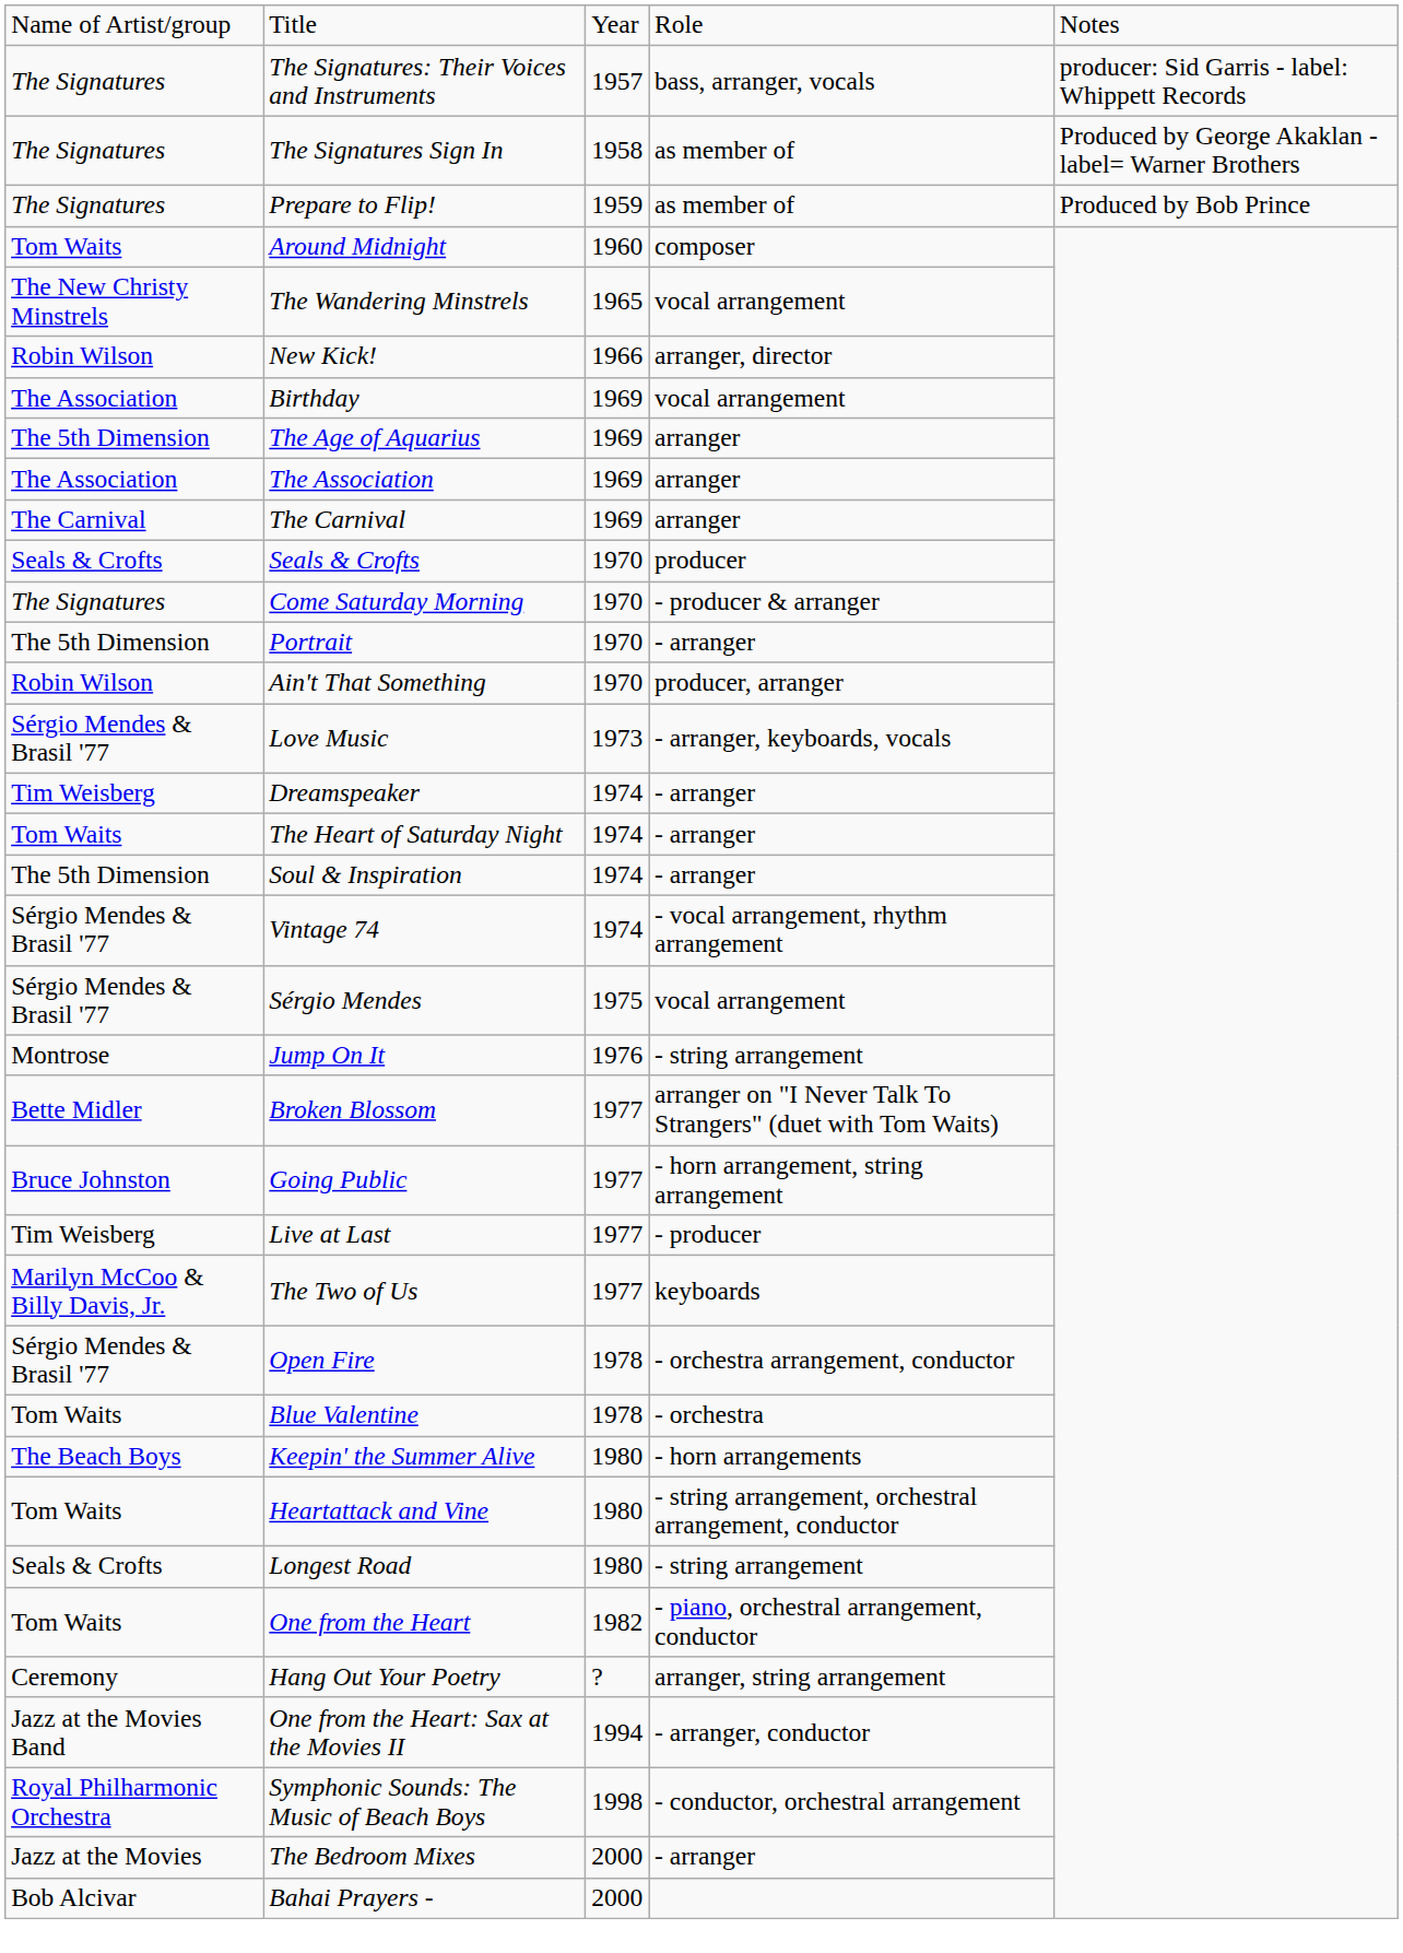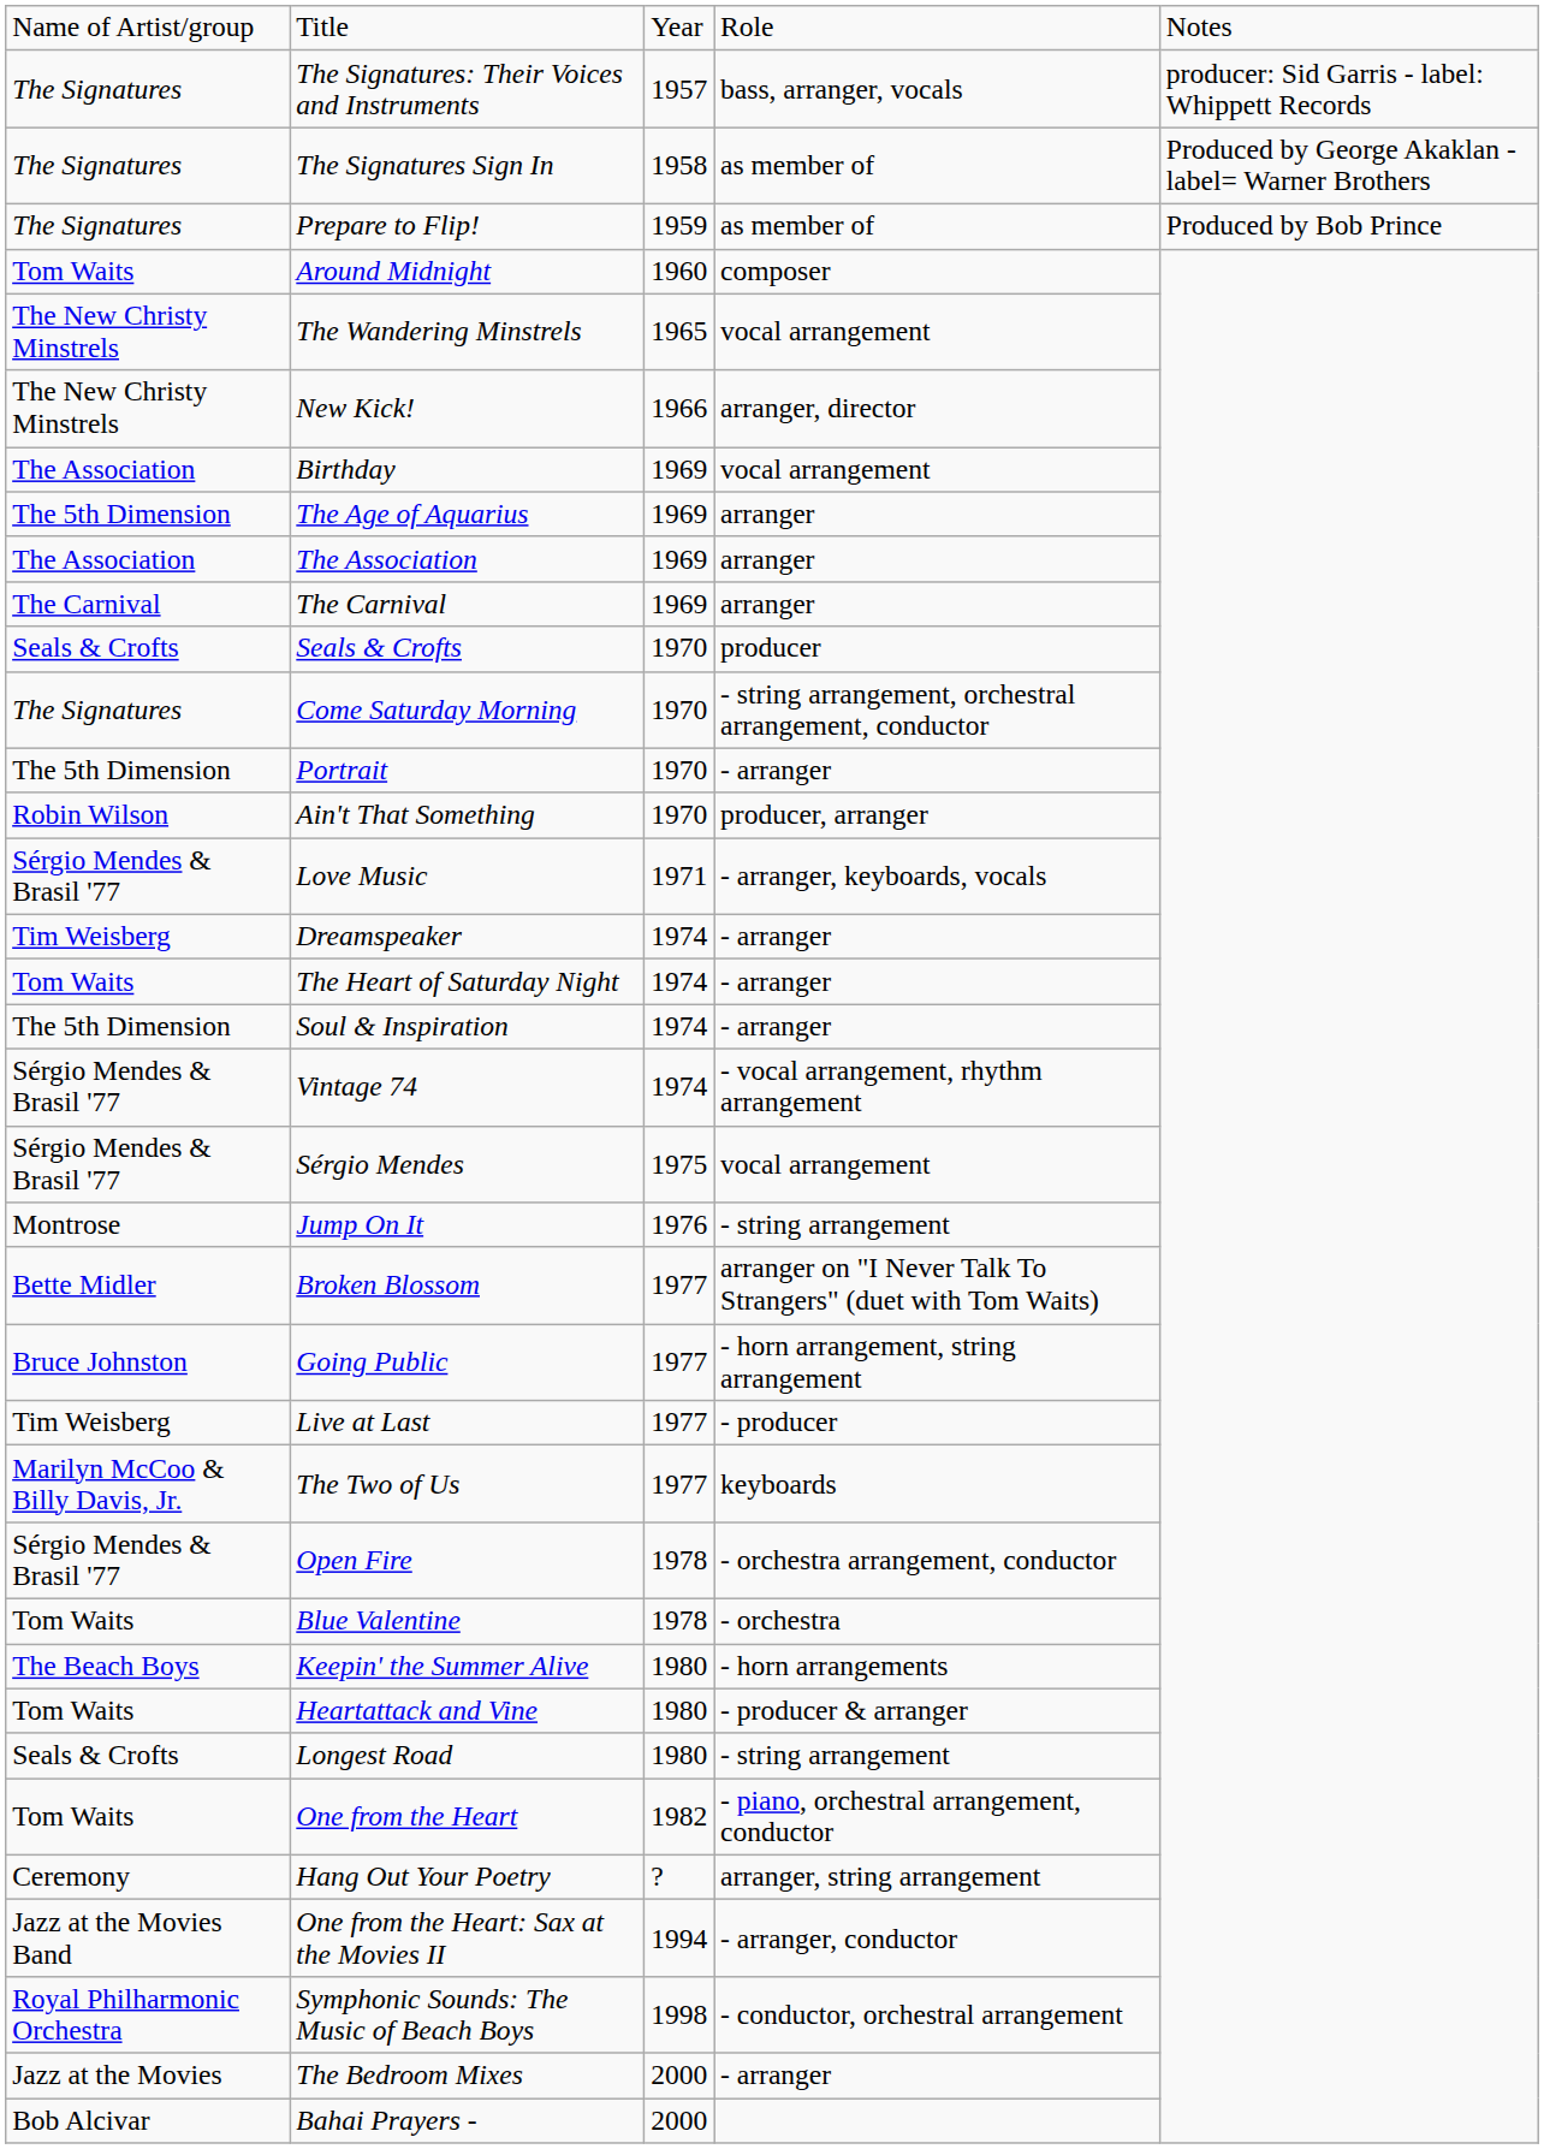 <table class="wikitable">
 <tr>
 <td>Name of Artist/group</td>
 <td>Title</td>
 <td>Year</td>
 <td>Role</td>
 <td>Notes</td>
 </tr>
 <tr>
 <td><em>The Signatures</em></td>
 <td><em>The Signatures: Their Voices and Instruments</em></td>
 <td>1957</td>
 <td>bass, arranger, vocals</td>
 <td>producer: Sid Garris - label: Whippett Records</td>
 </tr>
 <tr>
 <td><em>The Signatures</em></td>
 <td><em>The Signatures Sign In</em></td>
 <td>1958</td>
 <td>as member of</td>
 <td>Produced by George Akaklan - label= Warner Brothers</td>
 </tr>
 <tr>
 <td><em>The Signatures</em></td>
 <td><em>Prepare to Flip!</em></td>
 <td>1959</td>
 <td>as member of</td>
 <td>Produced by Bob Prince</td>
 </tr>
 <tr>
 <td><a href='#'>Tom Waits</a></td>
 <td><em><a href='#'>Around Midnight</a></em></td>
 <td>1960</td>
 <td>composer</td>
 </tr>
 <tr>
 <td><a href='#'>The New Christy Minstrels</a></td>
 <td><em>The Wandering Minstrels</em></td>
 <td>1965</td>
 <td>vocal arrangement</td>
 </tr>
 <tr>
-<td><a href='#'>Robin Wilson</a></td>
+<td>The New Christy Minstrels</td>
 <td><em>New Kick!</em></td>
 <td>1966</td>
 <td>arranger, director</td>
 </tr>
 <tr>
 <td><a href='#'>The Association</a></td>
 <td><em>Birthday</em></td>
 <td>1969</td>
 <td>vocal arrangement</td>
 </tr>
 <tr>
 <td><a href='#'>The 5th Dimension</a></td>
 <td><em><a href='#'>The Age of Aquarius</a></em></td>
 <td>1969</td>
 <td>arranger</td>
 </tr>
 <tr>
 <td><a href='#'>The Association</a></td>
 <td><em><a href='#'>The Association</a></em></td>
 <td>1969</td>
 <td>arranger</td>
 </tr>
 <tr>
 <td><a href='#'>The Carnival</a></td>
 <td><em>The Carnival</em></td>
 <td>1969</td>
 <td>arranger</td>
 </tr>
 <tr>
 <td><a href='#'>Seals & Crofts</a></td>
 <td><em><a href='#'>Seals & Crofts</a></em></td>
 <td>1970</td>
 <td>producer</td>
 </tr>
 <tr>
 <td><em>The Signatures</em></td>
 <td><em><a href='#'>Come Saturday Morning</a></em></td>
 <td>1970</td>
-<td>- producer & arranger</td>
+<td>- string arrangement, orchestral arrangement, conductor</td>
 </tr>
 <tr>
 <td>The 5th Dimension</td>
 <td><em><a href='#'>Portrait</a></em></td>
 <td>1970</td>
 <td>- arranger</td>
 </tr>
 <tr>
 <td><a href='#'>Robin Wilson</a></td>
 <td><em>Ain't That Something</em></td>
 <td>1970</td>
 <td>producer, arranger</td>
 </tr>
 <tr>
 <td><a href='#'>Sérgio Mendes</a> & Brasil '77</td>
 <td><em>Love Music</em></td>
-<td>1973</td>
+<td>1971</td>
 <td>- arranger, keyboards, vocals</td>
 </tr>
 <tr>
 <td><a href='#'>Tim Weisberg</a></td>
 <td><em>Dreamspeaker</em></td>
 <td>1974</td>
 <td>- arranger</td>
 </tr>
 <tr>
 <td><a href='#'>Tom Waits</a></td>
 <td><em>The Heart of Saturday Night</em></td>
 <td>1974</td>
 <td>- arranger</td>
 </tr>
 <tr>
 <td>The 5th Dimension</td>
 <td><em>Soul & Inspiration</em></td>
 <td>1974</td>
 <td>- arranger</td>
 </tr>
 <tr>
 <td>Sérgio Mendes & Brasil '77</td>
 <td><em>Vintage 74</em></td>
 <td>1974</td>
 <td>-  vocal arrangement, rhythm arrangement</td>
 </tr>
 <tr>
 <td>Sérgio Mendes & Brasil '77</td>
 <td><em>Sérgio Mendes</em></td>
 <td>1975</td>
 <td>vocal arrangement</td>
 </tr>
 <tr>
 <td>Montrose</td>
 <td><em><a href='#'>Jump On It</a></em></td>
 <td>1976</td>
 <td>- string arrangement</td>
 </tr>
 <tr>
 <td><a href='#'>Bette Midler</a></td>
 <td><em><a href='#'>Broken Blossom</a></em></td>
 <td>1977</td>
 <td>arranger on "I Never Talk To Strangers" (duet with Tom Waits)</td>
 </tr>
 <tr>
 <td><a href='#'>Bruce Johnston</a></td>
 <td><em><a href='#'>Going Public</a></em></td>
 <td>1977</td>
 <td>- horn arrangement, string arrangement</td>
 </tr>
 <tr>
 <td>Tim Weisberg</td>
 <td><em>Live at Last</em></td>
 <td>1977</td>
 <td>- producer</td>
 </tr>
 <tr>
 <td><a href='#'>Marilyn McCoo</a> & <a href='#'>Billy Davis, Jr.</a></td>
 <td><em>The Two of Us</em></td>
 <td>1977</td>
 <td>keyboards</td>
 </tr>
 <tr>
 <td>Sérgio Mendes & Brasil '77</td>
 <td><em><a href='#'>Open Fire</a></em></td>
 <td>1978</td>
 <td>- orchestra arrangement, conductor</td>
 </tr>
 <tr>
 <td>Tom Waits</td>
 <td><em><a href='#'>Blue Valentine</a></em></td>
 <td>1978</td>
 <td>- orchestra</td>
 </tr>
 <tr>
 <td><a href='#'>The Beach Boys</a></td>
 <td><em><a href='#'>Keepin' the Summer Alive</a></em></td>
 <td>1980</td>
 <td>- horn arrangements</td>
 </tr>
 <tr>
 <td>Tom Waits</td>
 <td><em><a href='#'>Heartattack and Vine</a></em></td>
 <td>1980</td>
-<td>- string arrangement, orchestral arrangement, conductor</td>
+<td>- producer & arranger</td>
 </tr>
 <tr>
 <td>Seals & Crofts</td>
 <td><em>Longest Road</em></td>
 <td>1980</td>
 <td>- string arrangement</td>
 </tr>
 <tr>
 <td>Tom Waits</td>
 <td><em><a href='#'>One from the Heart</a></em></td>
 <td>1982</td>
 <td>- <a href='#'>piano</a>, orchestral arrangement, conductor</td>
 </tr>
 <tr>
 <td>Ceremony</td>
 <td><em>Hang Out Your Poetry</em></td>
 <td>?</td>
 <td>arranger, string arrangement</td>
 </tr>
 <tr>
 <td>Jazz at the Movies Band</td>
 <td><em>One from the Heart: Sax at the Movies II</em></td>
 <td>1994</td>
 <td>- arranger, conductor</td>
 </tr>
 <tr>
 <td><a href='#'>Royal Philharmonic Orchestra</a></td>
 <td><em>Symphonic Sounds: The Music of Beach Boys</em></td>
 <td>1998</td>
 <td>- conductor, orchestral arrangement</td>
 </tr>
 <tr>
 <td>Jazz at the Movies</td>
 <td><em>The Bedroom Mixes</em></td>
 <td>2000</td>
 <td>- arranger</td>
 </tr>
 <tr>
 <td>Bob Alcivar</td>
 <td><em>Bahai Prayers</em> -</td>
 <td>2000</td>
 <td></td>
 </tr>
 </table>
